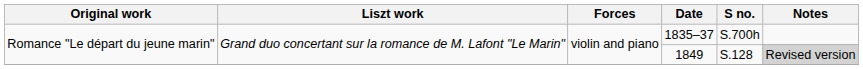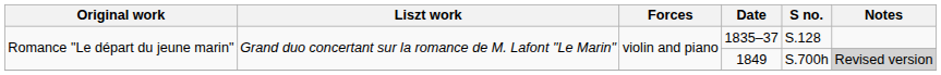 <table class="wikitable">
 <tr>
 <th>Original work</th>
 <th>Liszt work</th>
 <th>Forces</th>
 <th>Date</th>
 <th>S no.</th>
 <th>Notes</th>
 </tr>
 <tr>
 <td rowspan=2>Romance "Le départ du jeune marin"</td>
 <td rowspan=2><em>Grand duo concertant sur la romance de M. Lafont "Le Marin"</em></td>
 <td rowspan=2>violin and piano</td>
 <td style="text-align: center">1835–37</td>
-<td>S.700h</td>
+<td>S.128</td>
 <td></td>
 </tr>
 <tr>
 <td style="text-align: center">1849</td>
-<td>S.128</td>
+<td>S.700h</td>
 <td style="background: lightgrey;">Revised version</td>
 </tr>
 <tr>
 </tr>
 </table>
